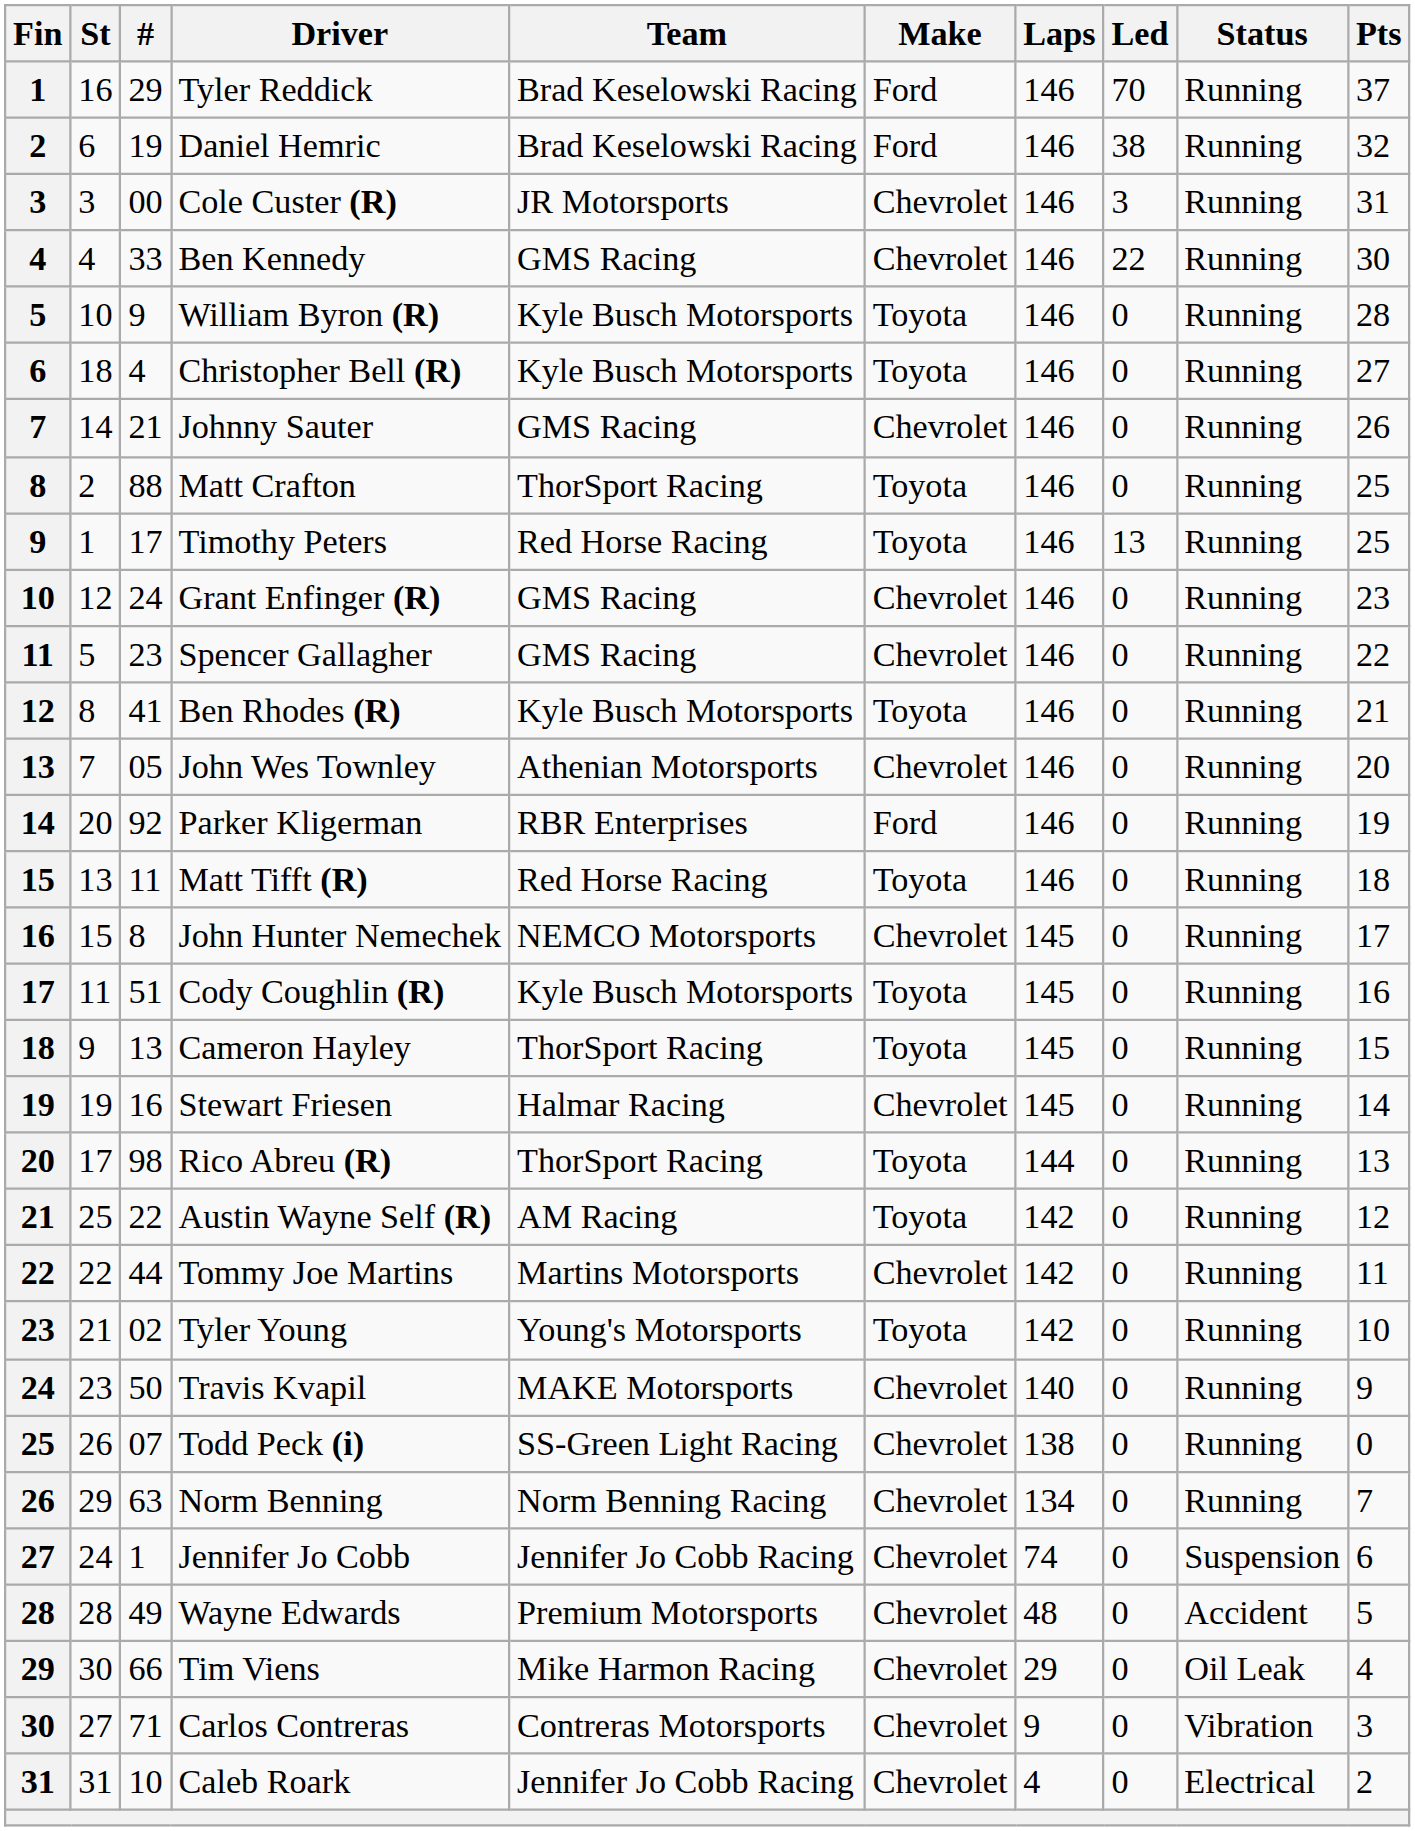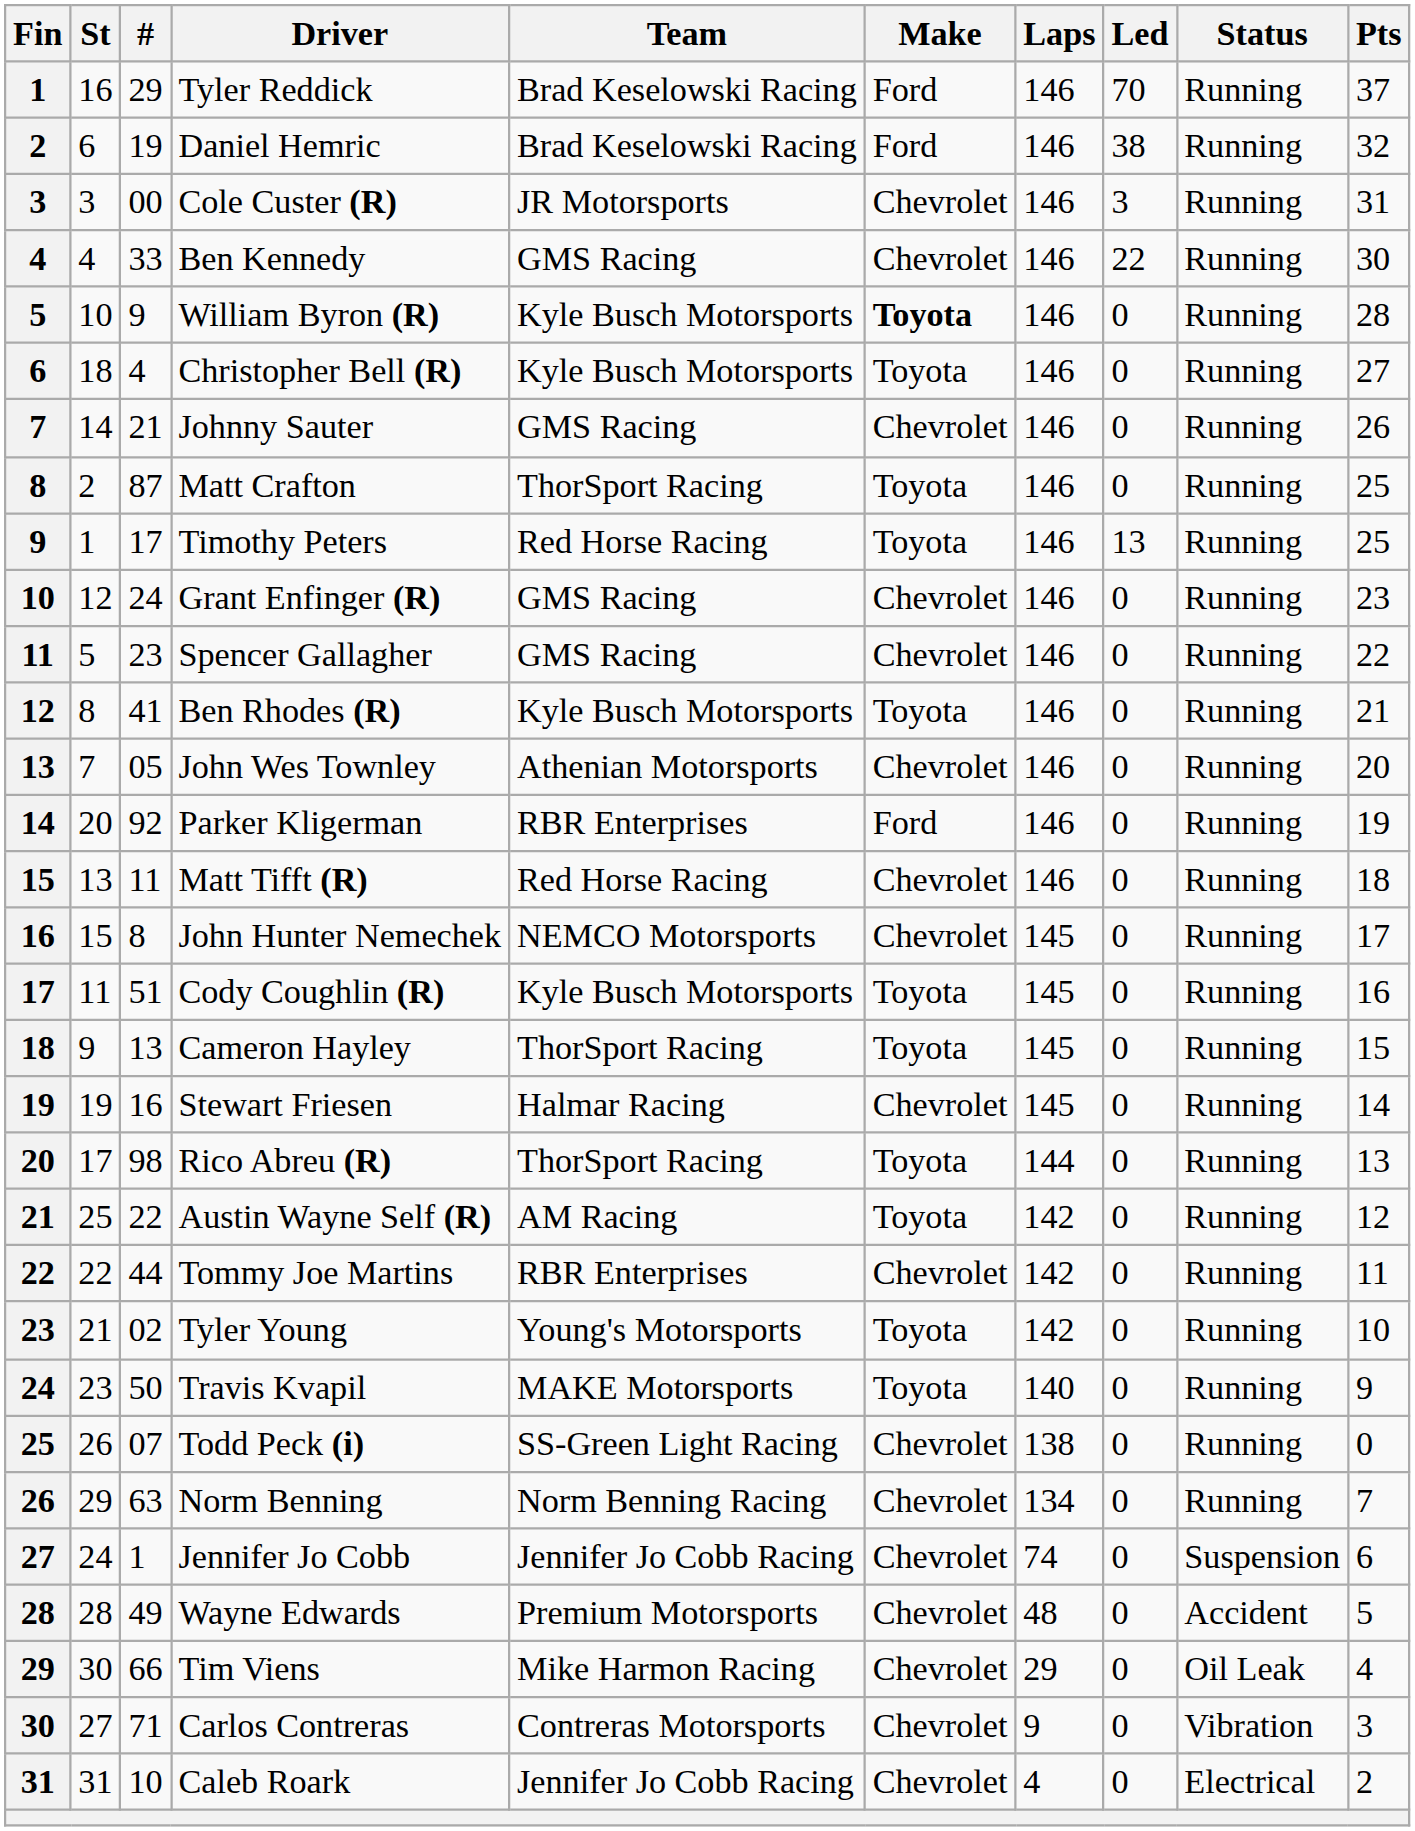 <table class="wikitable" style="font-size:95%">
 <tr>
 <th>Fin</th>
 <th>St</th>
 <th>#</th>
 <th>Driver</th>
 <th>Team</th>
 <th>Make</th>
 <th>Laps</th>
 <th>Led</th>
 <th>Status</th>
 <th>Pts</th>
 </tr>
 <tr>
 <th>1</th>
 <td>16</td>
 <td>29</td>
 <td>Tyler Reddick</td>
 <td>Brad Keselowski Racing</td>
 <td>Ford</td>
 <td>146</td>
 <td>70</td>
 <td>Running</td>
 <td>37</td>
 </tr>
 <tr>
 <th>2</th>
 <td>6</td>
 <td>19</td>
 <td>Daniel Hemric</td>
 <td>Brad Keselowski Racing</td>
 <td>Ford</td>
 <td>146</td>
 <td>38</td>
 <td>Running</td>
 <td>32</td>
 </tr>
 <tr>
 <th>3</th>
 <td>3</td>
 <td>00</td>
 <td>Cole Custer <strong>(R)</strong></td>
 <td>JR Motorsports</td>
 <td>Chevrolet</td>
 <td>146</td>
 <td>3</td>
 <td>Running</td>
 <td>31</td>
 </tr>
 <tr>
 <th>4</th>
 <td>4</td>
 <td>33</td>
 <td>Ben Kennedy</td>
 <td>GMS Racing</td>
 <td>Chevrolet</td>
 <td>146</td>
 <td>22</td>
 <td>Running</td>
 <td>30</td>
 </tr>
 <tr>
 <th>5</th>
 <td>10</td>
 <td>9</td>
 <td>William Byron <strong>(R)</strong></td>
 <td>Kyle Busch Motorsports</td>
-<td>Toyota</td>
+<td><strong>Toyota</strong></td>
 <td>146</td>
 <td>0</td>
 <td>Running</td>
 <td>28</td>
 </tr>
 <tr>
 <th>6</th>
 <td>18</td>
 <td>4</td>
 <td>Christopher Bell <strong>(R)</strong></td>
 <td>Kyle Busch Motorsports</td>
 <td>Toyota</td>
 <td>146</td>
 <td>0</td>
 <td>Running</td>
 <td>27</td>
 </tr>
 <tr>
 <th>7</th>
 <td>14</td>
 <td>21</td>
 <td>Johnny Sauter</td>
 <td>GMS Racing</td>
 <td>Chevrolet</td>
 <td>146</td>
 <td>0</td>
 <td>Running</td>
 <td>26</td>
 </tr>
 <tr>
 <th>8</th>
 <td>2</td>
-<td>88</td>
+<td>87</td>
 <td>Matt Crafton</td>
 <td>ThorSport Racing</td>
 <td>Toyota</td>
 <td>146</td>
 <td>0</td>
 <td>Running</td>
 <td>25</td>
 </tr>
 <tr>
 <th>9</th>
 <td>1</td>
 <td>17</td>
 <td>Timothy Peters</td>
 <td>Red Horse Racing</td>
 <td>Toyota</td>
 <td>146</td>
 <td>13</td>
 <td>Running</td>
 <td>25</td>
 </tr>
 <tr>
 <th>10</th>
 <td>12</td>
 <td>24</td>
 <td>Grant Enfinger <strong>(R)</strong></td>
 <td>GMS Racing</td>
 <td>Chevrolet</td>
 <td>146</td>
 <td>0</td>
 <td>Running</td>
 <td>23</td>
 </tr>
 <tr>
 <th>11</th>
 <td>5</td>
 <td>23</td>
 <td>Spencer Gallagher</td>
 <td>GMS Racing</td>
 <td>Chevrolet</td>
 <td>146</td>
 <td>0</td>
 <td>Running</td>
 <td>22</td>
 </tr>
 <tr>
 <th>12</th>
 <td>8</td>
 <td>41</td>
 <td>Ben Rhodes <strong>(R)</strong></td>
 <td>Kyle Busch Motorsports</td>
 <td>Toyota</td>
 <td>146</td>
 <td>0</td>
 <td>Running</td>
 <td>21</td>
 </tr>
 <tr>
 <th>13</th>
 <td>7</td>
 <td>05</td>
 <td>John Wes Townley</td>
 <td>Athenian Motorsports</td>
 <td>Chevrolet</td>
 <td>146</td>
 <td>0</td>
 <td>Running</td>
 <td>20</td>
 </tr>
 <tr>
 <th>14</th>
 <td>20</td>
 <td>92</td>
 <td>Parker Kligerman</td>
 <td>RBR Enterprises</td>
 <td>Ford</td>
 <td>146</td>
 <td>0</td>
 <td>Running</td>
 <td>19</td>
 </tr>
 <tr>
 <th>15</th>
 <td>13</td>
 <td>11</td>
 <td>Matt Tifft <strong>(R)</strong></td>
 <td>Red Horse Racing</td>
-<td>Toyota</td>
+<td>Chevrolet</td>
 <td>146</td>
 <td>0</td>
 <td>Running</td>
 <td>18</td>
 </tr>
 <tr>
 <th>16</th>
 <td>15</td>
 <td>8</td>
 <td>John Hunter Nemechek</td>
 <td>NEMCO Motorsports</td>
 <td>Chevrolet</td>
 <td>145</td>
 <td>0</td>
 <td>Running</td>
 <td>17</td>
 </tr>
 <tr>
 <th>17</th>
 <td>11</td>
 <td>51</td>
 <td>Cody Coughlin <strong>(R)</strong></td>
 <td>Kyle Busch Motorsports</td>
 <td>Toyota</td>
 <td>145</td>
 <td>0</td>
 <td>Running</td>
 <td>16</td>
 </tr>
 <tr>
 <th>18</th>
 <td>9</td>
 <td>13</td>
 <td>Cameron Hayley</td>
 <td>ThorSport Racing</td>
 <td>Toyota</td>
 <td>145</td>
 <td>0</td>
 <td>Running</td>
 <td>15</td>
 </tr>
 <tr>
 <th>19</th>
 <td>19</td>
 <td>16</td>
 <td>Stewart Friesen</td>
 <td>Halmar Racing</td>
 <td>Chevrolet</td>
 <td>145</td>
 <td>0</td>
 <td>Running</td>
 <td>14</td>
 </tr>
 <tr>
 <th>20</th>
 <td>17</td>
 <td>98</td>
 <td>Rico Abreu <strong>(R)</strong></td>
 <td>ThorSport Racing</td>
 <td>Toyota</td>
 <td>144</td>
 <td>0</td>
 <td>Running</td>
 <td>13</td>
 </tr>
 <tr>
 <th>21</th>
 <td>25</td>
 <td>22</td>
 <td>Austin Wayne Self <strong>(R)</strong></td>
 <td>AM Racing</td>
 <td>Toyota</td>
 <td>142</td>
 <td>0</td>
 <td>Running</td>
 <td>12</td>
 </tr>
 <tr>
 <th>22</th>
 <td>22</td>
 <td>44</td>
 <td>Tommy Joe Martins</td>
-<td>Martins Motorsports</td>
+<td>RBR Enterprises</td>
 <td>Chevrolet</td>
 <td>142</td>
 <td>0</td>
 <td>Running</td>
 <td>11</td>
 </tr>
 <tr>
 <th>23</th>
 <td>21</td>
 <td>02</td>
 <td>Tyler Young</td>
 <td>Young's Motorsports</td>
 <td>Toyota</td>
 <td>142</td>
 <td>0</td>
 <td>Running</td>
 <td>10</td>
 </tr>
 <tr>
 <th>24</th>
 <td>23</td>
 <td>50</td>
 <td>Travis Kvapil</td>
 <td>MAKE Motorsports</td>
-<td>Chevrolet</td>
+<td>Toyota</td>
 <td>140</td>
 <td>0</td>
 <td>Running</td>
 <td>9</td>
 </tr>
 <tr>
 <th>25</th>
 <td>26</td>
 <td>07</td>
 <td>Todd Peck <strong>(i)</strong></td>
 <td>SS-Green Light Racing</td>
 <td>Chevrolet</td>
 <td>138</td>
 <td>0</td>
 <td>Running</td>
 <td>0</td>
 </tr>
 <tr>
 <th>26</th>
 <td>29</td>
 <td>63</td>
 <td>Norm Benning</td>
 <td>Norm Benning Racing</td>
 <td>Chevrolet</td>
 <td>134</td>
 <td>0</td>
 <td>Running</td>
 <td>7</td>
 </tr>
 <tr>
 <th>27</th>
 <td>24</td>
 <td>1</td>
 <td>Jennifer Jo Cobb</td>
 <td>Jennifer Jo Cobb Racing</td>
 <td>Chevrolet</td>
 <td>74</td>
 <td>0</td>
 <td>Suspension</td>
 <td>6</td>
 </tr>
 <tr>
 <th>28</th>
 <td>28</td>
 <td>49</td>
 <td>Wayne Edwards</td>
 <td>Premium Motorsports</td>
 <td>Chevrolet</td>
 <td>48</td>
 <td>0</td>
 <td>Accident</td>
 <td>5</td>
 </tr>
 <tr>
 <th>29</th>
 <td>30</td>
 <td>66</td>
 <td>Tim Viens</td>
 <td>Mike Harmon Racing</td>
 <td>Chevrolet</td>
 <td>29</td>
 <td>0</td>
 <td>Oil Leak</td>
 <td>4</td>
 </tr>
 <tr>
 <th>30</th>
 <td>27</td>
 <td>71</td>
 <td>Carlos Contreras</td>
 <td>Contreras Motorsports</td>
 <td>Chevrolet</td>
 <td>9</td>
 <td>0</td>
 <td>Vibration</td>
 <td>3</td>
 </tr>
 <tr>
 <th>31</th>
 <td>31</td>
 <td>10</td>
 <td>Caleb Roark</td>
 <td>Jennifer Jo Cobb Racing</td>
 <td>Chevrolet</td>
 <td>4</td>
 <td>0</td>
 <td>Electrical</td>
 <td>2</td>
 </tr>
 <tr>
 <th colspan="10"></th>
 </tr>
 </table>
